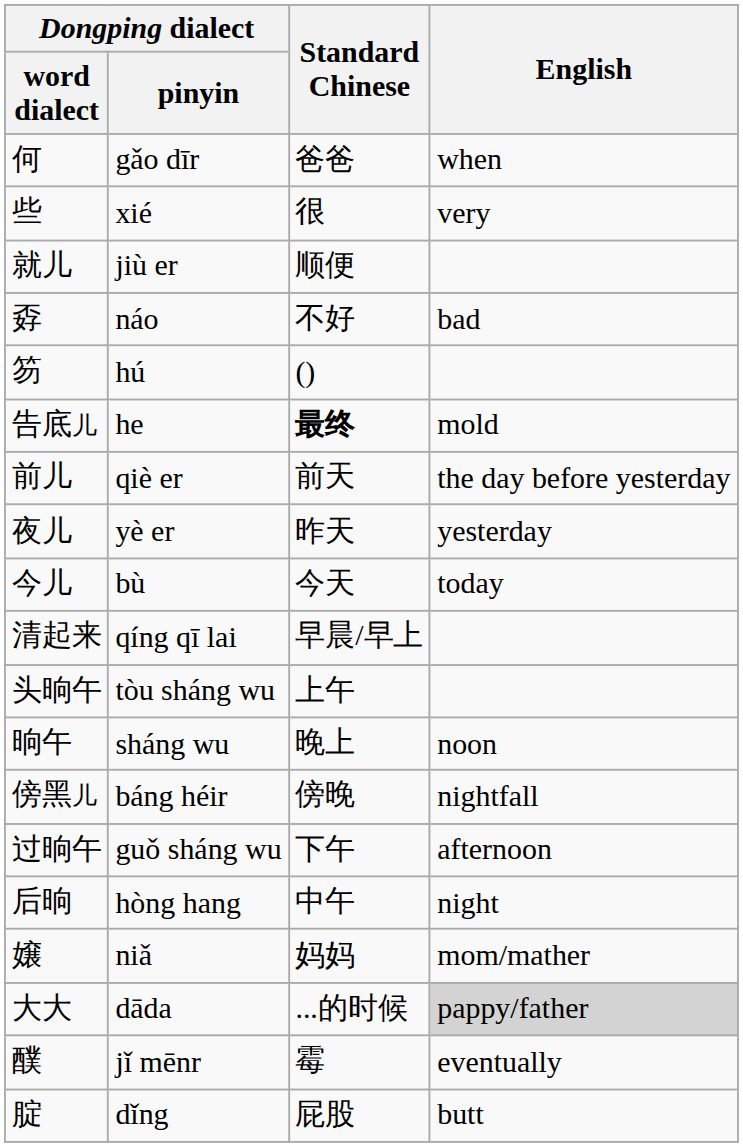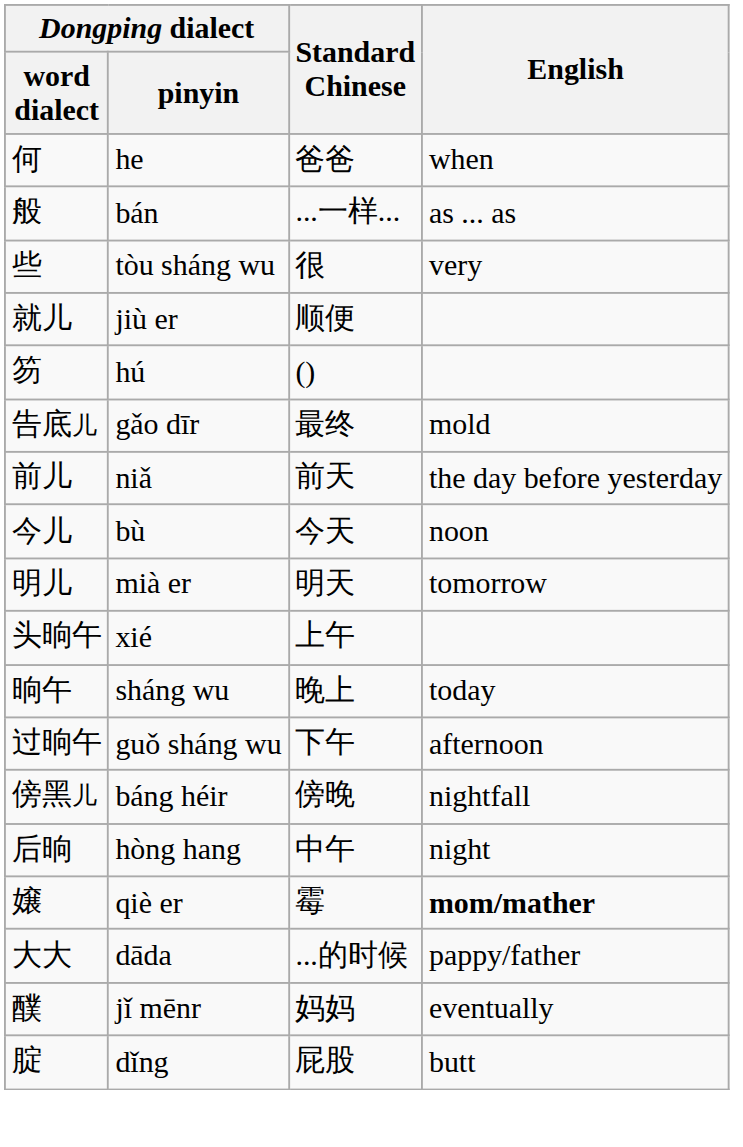 <table class="wikitable">
 <tr>
 <th colspan="2"><em>Dongping</em> dialect</th>
 <th rowspan="2">Standard<br>Chinese</th>
 <th rowspan="2">English</th>
 </tr>
 <tr>
 <th>word<br>dialect</th>
 <th>pinyin</th>
 </tr>
 <tr>
 <td>何</td>
-<td>gǎo dīr</td>
+<td>he</td>
 <td>爸爸</td>
 <td>when</td>
 </tr>
 <tr>
+<td>般</td>
+<td>bán</td>
+<td>...一样...</td>
+<td>as ... as</td>
+</tr>
+<tr>
 <td>些</td>
-<td>xié</td>
+<td>tòu sháng wu</td>
 <td>很</td>
 <td>very</td>
 </tr>
 <tr>
 <td>就儿</td>
 <td>jiù er</td>
 <td>顺便</td>
 <td></td>
 </tr>
 <tr>
-<td>孬</td>
-<td>náo</td>
-<td>不好</td>
-<td>bad</td>
-</tr>
-<tr>
 <td>笏</td>
 <td>hú</td>
 <td>()</td>
 <td></td>
 </tr>
 <tr>
 <td>告底<small>儿</small></td>
-<td>he</td>
-<td><strong>最终</strong></td>
+<td>gǎo dīr</td>
+<td>最终</td>
 <td>mold</td>
 </tr>
 <tr>
 <td>前儿</td>
-<td>qiè er</td>
+<td>niǎ</td>
 <td>前天</td>
 <td>the day before yesterday</td>
-</tr>
-<tr>
-<td>夜儿</td>
-<td>yè er</td>
-<td>昨天</td>
-<td>yesterday</td>
 </tr>
 <tr>
 <td>今儿</td>
 <td>bù</td>
 <td>今天</td>
-<td>today</td>
+<td>noon</td>
 </tr>
 <tr>
-<td>清起来</td>
-<td>qíng qī lai</td>
-<td>早晨/早上</td>
-<td></td>
+<td>明儿</td>
+<td>mià er</td>
+<td>明天</td>
+<td>tomorrow</td>
 </tr>
 <tr>
 <td>头晌午</td>
-<td>tòu sháng wu</td>
+<td>xié</td>
 <td>上午</td>
 <td></td>
 </tr>
 <tr>
 <td>晌午</td>
 <td>sháng wu</td>
 <td>晚上</td>
-<td>noon</td>
+<td>today</td>
+</tr>
+<tr>
+<td>过晌午</td>
+<td>guǒ sháng wu</td>
+<td>下午</td>
+<td>afternoon</td>
 </tr>
 <tr>
 <td>傍黑<small>儿</small></td>
 <td>báng héir</td>
 <td>傍晚</td>
 <td>nightfall</td>
-</tr>
-<tr>
-<td>过晌午</td>
-<td>guǒ sháng wu</td>
-<td>下午</td>
-<td>afternoon</td>
 </tr>
 <tr>
 <td>后晌</td>
 <td>hòng hang</td>
 <td>中午</td>
 <td>night</td>
 </tr>
 <tr>
 <td>嬢</td>
-<td>niǎ</td>
-<td>妈妈</td>
-<td>mom/mather</td>
+<td>qiè er</td>
+<td>霉</td>
+<td><strong>mom/mather</strong></td>
 </tr>
 <tr>
 <td>大大</td>
 <td>dāda</td>
 <td>...的时候</td>
-<td style="background: lightgrey;">pappy/father</td>
+<td>pappy/father</td>
 </tr>
 <tr>
 <td>醭</td>
 <td>jǐ mēnr</td>
-<td>霉</td>
+<td>妈妈</td>
 <td>eventually</td>
 </tr>
 <tr>
 <td>腚</td>
 <td>dǐng</td>
 <td>屁股</td>
 <td>butt</td>
 </tr>
 </table>
